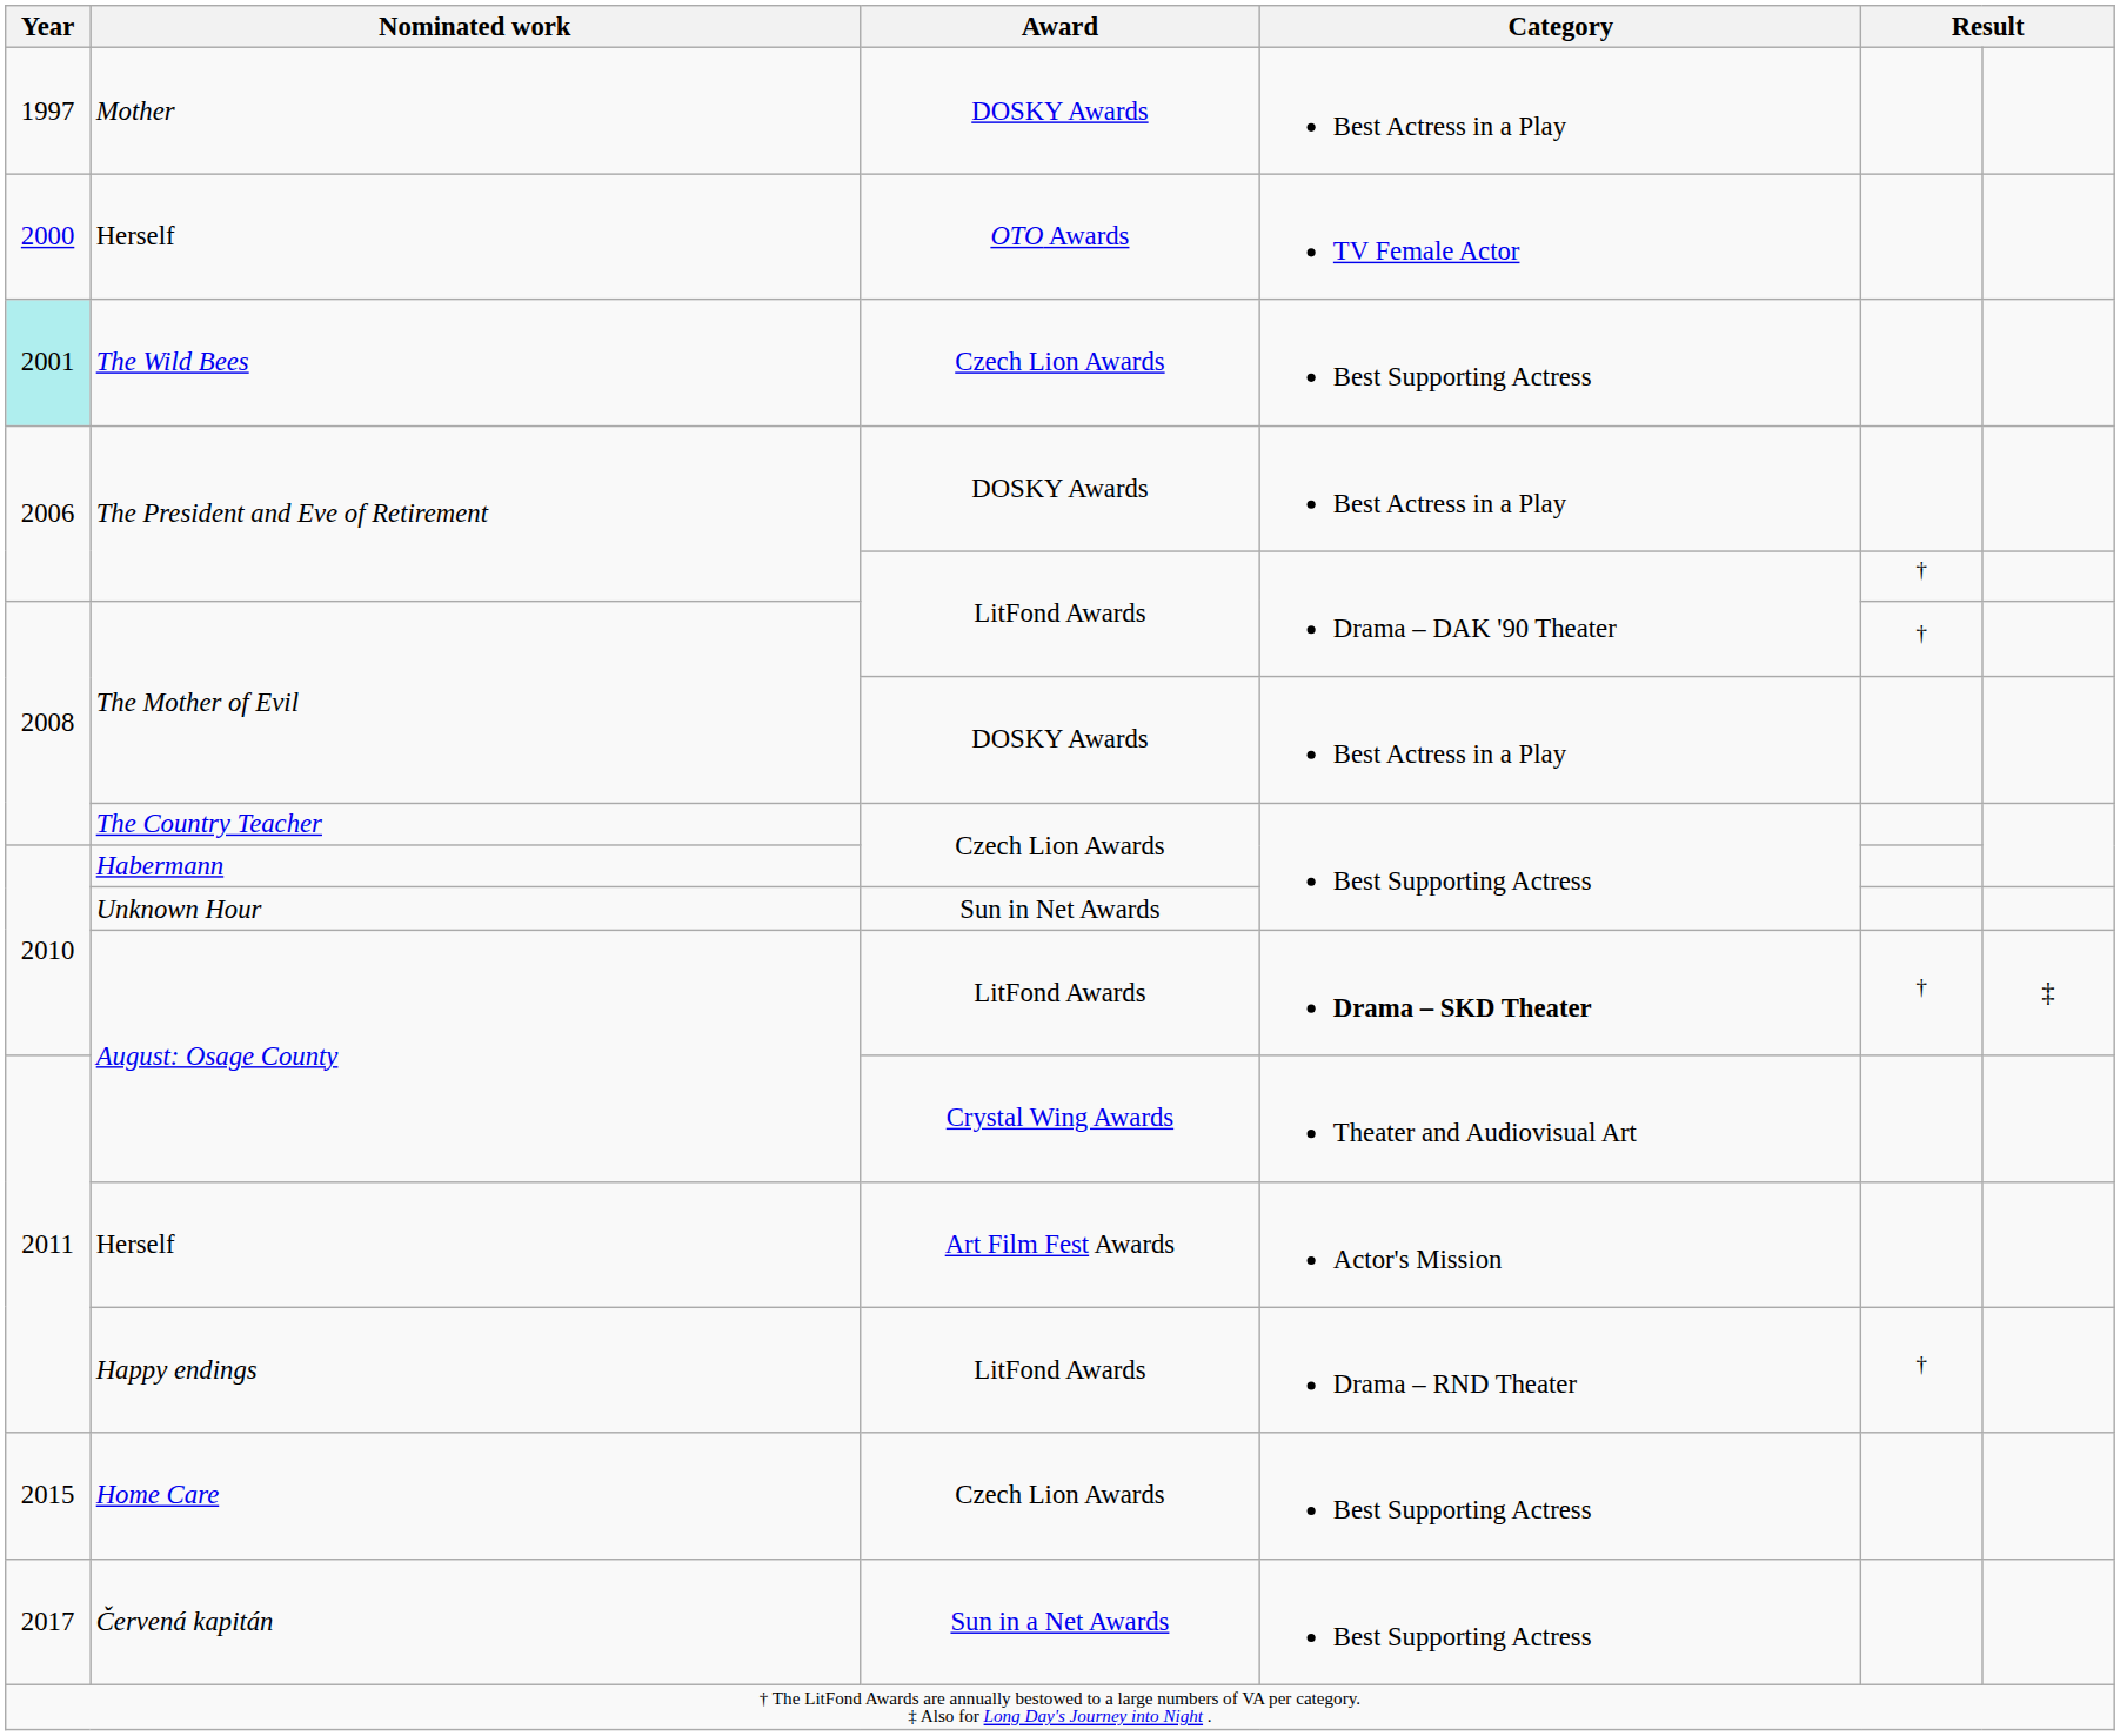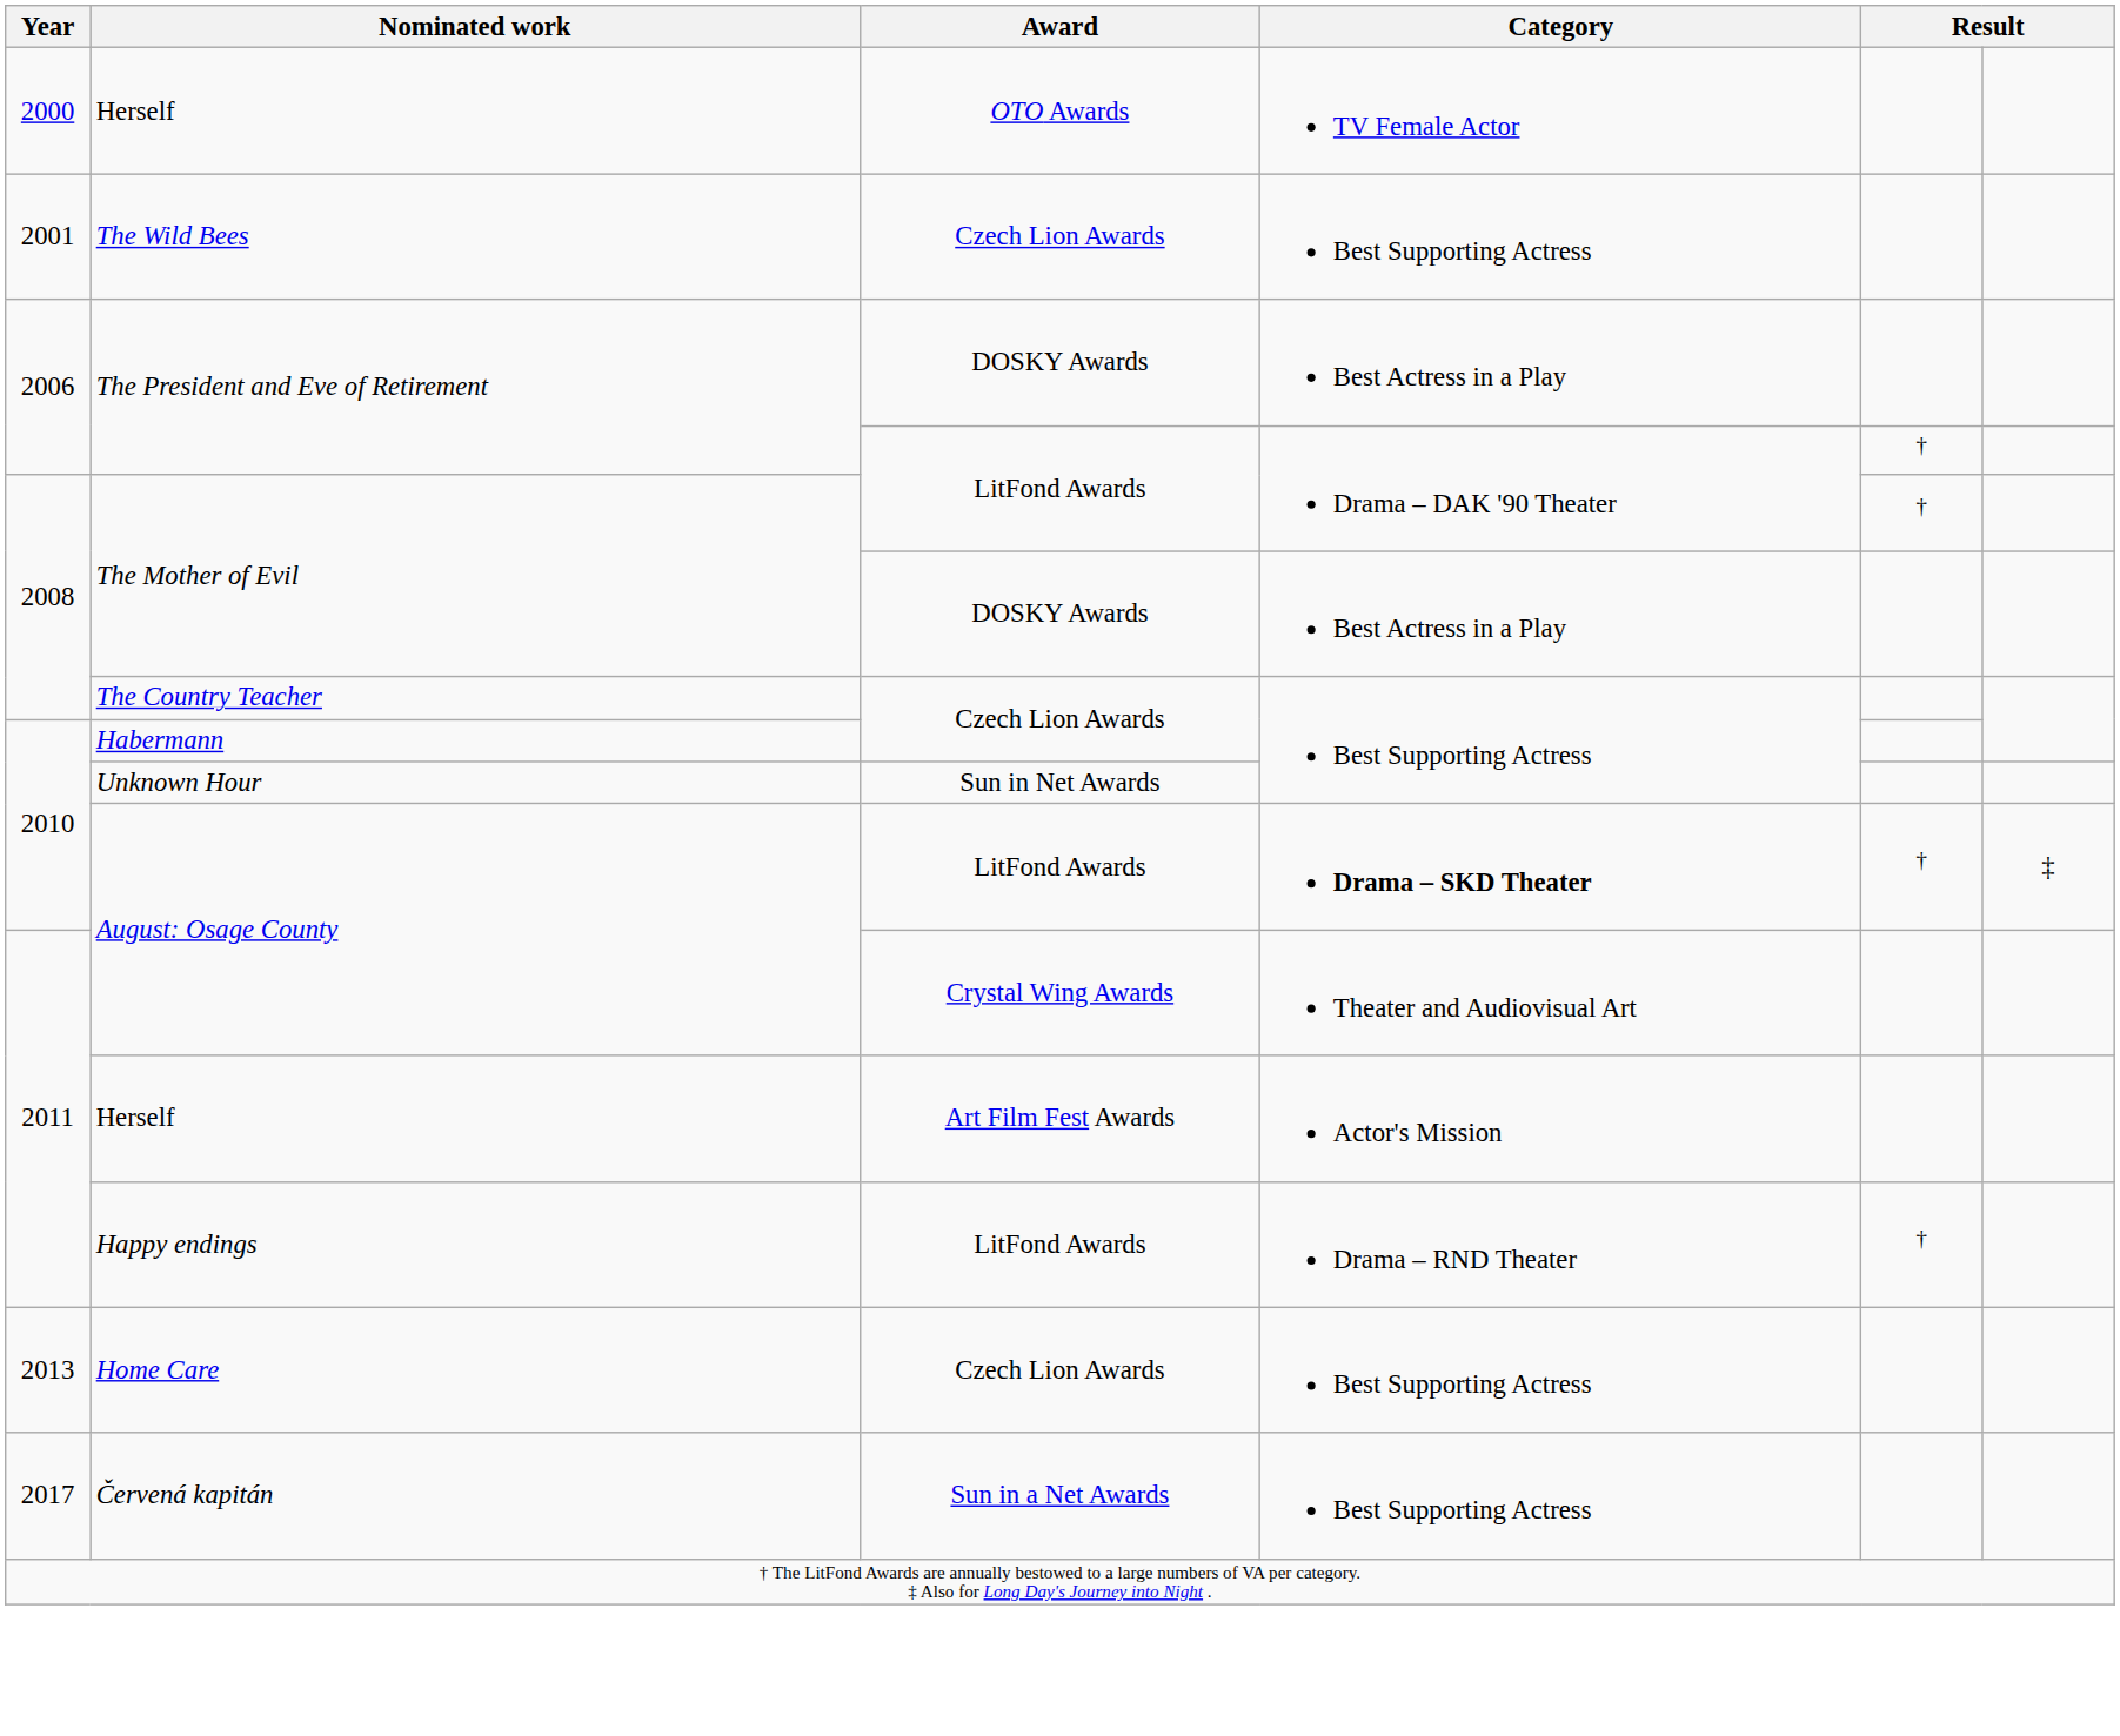 <table class="wikitable" style="text-align:center; width:100%">
 <tr>
 <th width=4%>Year</th>
 <th width=36.5%>Nominated work</th>
 <th width=19%>Award</th>
 <th width=28.5%>Category</th>
 <th width=12% colspan=2>Result</th>
-</tr>
-<tr>
-<td>1997</td>
-<td align=left><em>Mother</em> </td>
-<td><a href='#'>DOSKY Awards</a></td>
-<td align=left><br><ul><li>Best Actress in a Play</li></ul></td>
-<td></td>
-<td></td>
 </tr>
 <tr>
 <td><a href='#'>2000</a></td>
 <td align=left>Herself </td>
 <td><a href='#'><em>OTO</em> Awards</a></td>
 <td align=left><br><ul><li><a href='#'>TV Female Actor</a></li></ul></td>
 <td></td>
 <td></td>
 </tr>
 <tr>
-<td style="background: paleturquoise;">2001</td>
+<td>2001</td>
 <td align=left><em><a href='#'>The Wild Bees</a></em> </td>
 <td><a href='#'>Czech Lion Awards</a></td>
 <td align=left><br><ul><li>Best Supporting Actress</li></ul></td>
 <td></td>
 <td></td>
 </tr>
 <tr>
 <td rowspan=2>2006</td>
 <td rowspan=2 align=left><em>The President and Eve of Retirement</em> </td>
 <td>DOSKY Awards</td>
 <td align=left><br><ul><li>Best Actress in a Play</li></ul></td>
 <td></td>
 <td></td>
 </tr>
 <tr>
 <td rowspan=2>LitFond Awards</td>
 <td rowspan=2 align=left><br><ul><li>Drama – DAK '90 Theater</li></ul></td>
 <td><sup>†</sup></td>
 <td></td>
 </tr>
 <tr>
 <td rowspan=3>2008</td>
 <td rowspan=2 align=left><em>The Mother of Evil</em> </td>
 <td><sup>†</sup></td>
 <td></td>
 </tr>
 <tr>
 <td>DOSKY Awards</td>
 <td align=left><br><ul><li>Best Actress in a Play</li></ul></td>
 <td></td>
 <td></td>
 </tr>
 <tr>
 <td align=left><em><a href='#'>The Country Teacher</a></em> </td>
 <td rowspan=2>Czech Lion Awards</td>
 <td align=left rowspan=3><br><ul><li>Best Supporting Actress</li></ul></td>
 <td></td>
 <td rowspan=2></td>
 </tr>
 <tr>
 <td rowspan=3>2010</td>
 <td align=left><em><a href='#'>Habermann</a></em> </td>
 <td></td>
 </tr>
 <tr>
 <td align=left><em>Unknown Hour</em></td>
 <td>Sun in Net Awards</td>
 <td></td>
 <td></td>
 </tr>
 <tr>
 <td rowspan=2 align=left><em><a href='#'>August: Osage County</a></em> </td>
 <td>LitFond Awards</td>
 <td align=left><strong><br><ul><li>Drama – SKD Theater</li></ul></strong></td>
 <td><sup>†</sup></td>
 <td>‡</td>
 </tr>
 <tr>
 <td rowspan=3>2011</td>
 <td><a href='#'>Crystal Wing Awards</a></td>
 <td align=left><br><ul><li>Theater and Audiovisual Art</li></ul></td>
 <td></td>
 <td></td>
 </tr>
 <tr>
 <td align=left>Herself </td>
 <td><a href='#'>Art Film Fest</a> Awards</td>
 <td align=left><br><ul><li>Actor's Mission</li></ul></td>
 <td></td>
 <td></td>
 </tr>
 <tr>
 <td align=left><em>Happy endings</em> </td>
 <td>LitFond Awards</td>
 <td align=left><br><ul><li>Drama – RND Theater</li></ul></td>
 <td><sup>†</sup></td>
 <td></td>
 </tr>
 <tr>
-<td>2015</td>
+<td>2013</td>
 <td align=left><em><a href='#'>Home Care</a></em> </td>
 <td>Czech Lion Awards</td>
 <td align=left><br><ul><li>Best Supporting Actress</li></ul></td>
 <td></td>
 <td></td>
 </tr>
 <tr>
 <td>2017</td>
 <td align=left><em>Červená kapitán</em> </td>
 <td><a href='#'>Sun in a Net Awards</a></td>
 <td align=left><br><ul><li>Best Supporting Actress</li></ul></td>
 <td></td>
 <td></td>
 </tr>
 <tr>
 <td colspan=6 width=30% style=font-size:8pt>† The LitFond Awards are annually bestowed to a large numbers of VA per category. <br>‡ Also for <em><a href='#'>Long Day's Journey into Night</a></em> .</td>
 </tr>
 </table>
